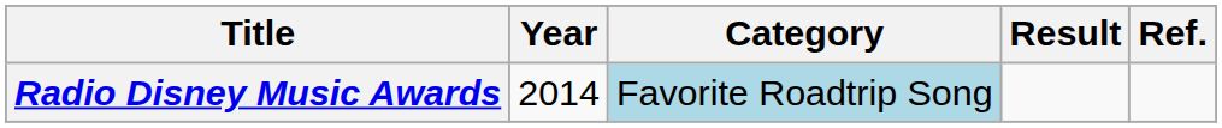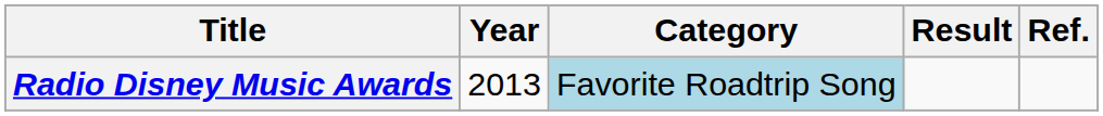 <table class="wikitable plainrowheaders" style="text-align:center;" border="1">
 <tr>
 <th scope="col">Title</th>
 <th scope="col">Year</th>
 <th scope="col">Category</th>
 <th scope="col">Result</th>
 <th scope="col">Ref.</th>
 </tr>
 <tr>
 <th scope="row"><em><a href='#'>Radio Disney Music Awards</a></em></th>
-<td>2014</td>
+<td>2013</td>
 <td style="background: lightblue;">Favorite Roadtrip Song</td>
 <td></td>
 <td></td>
 </tr>
 </table>
